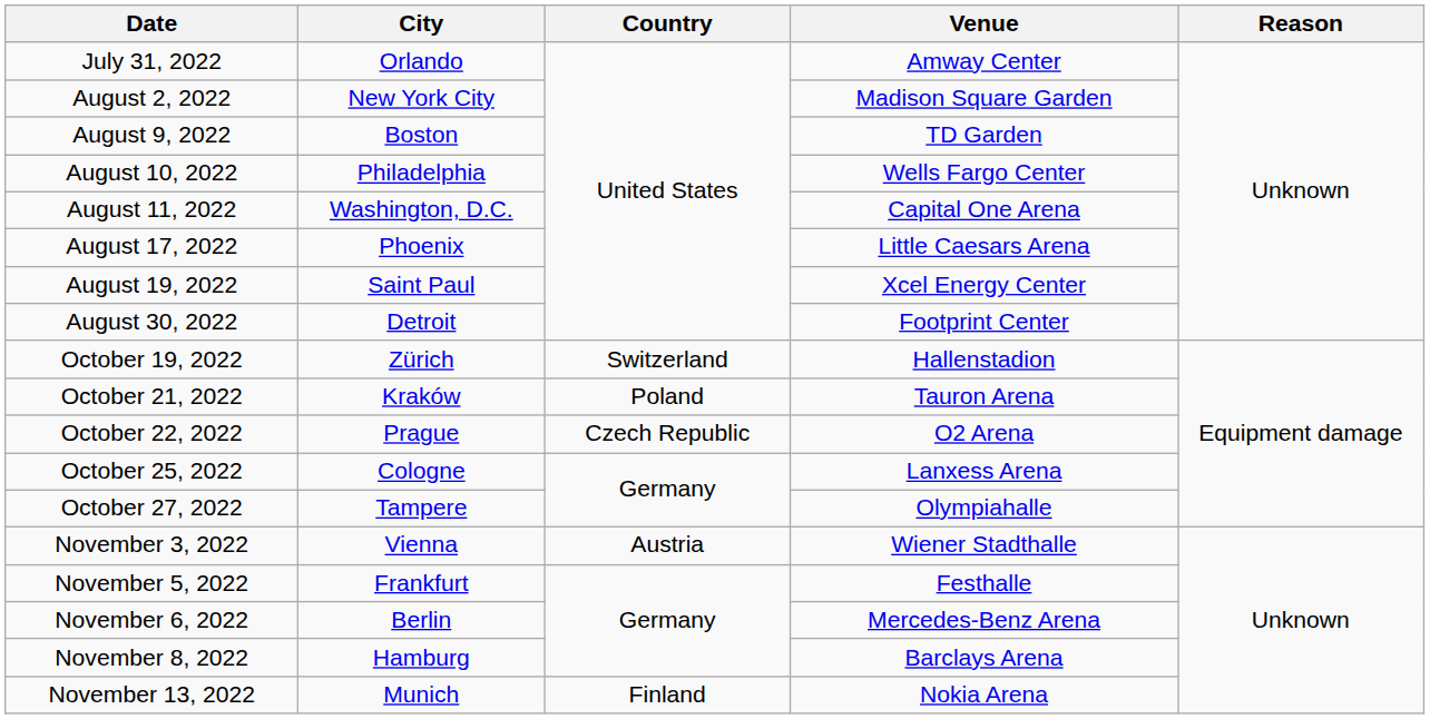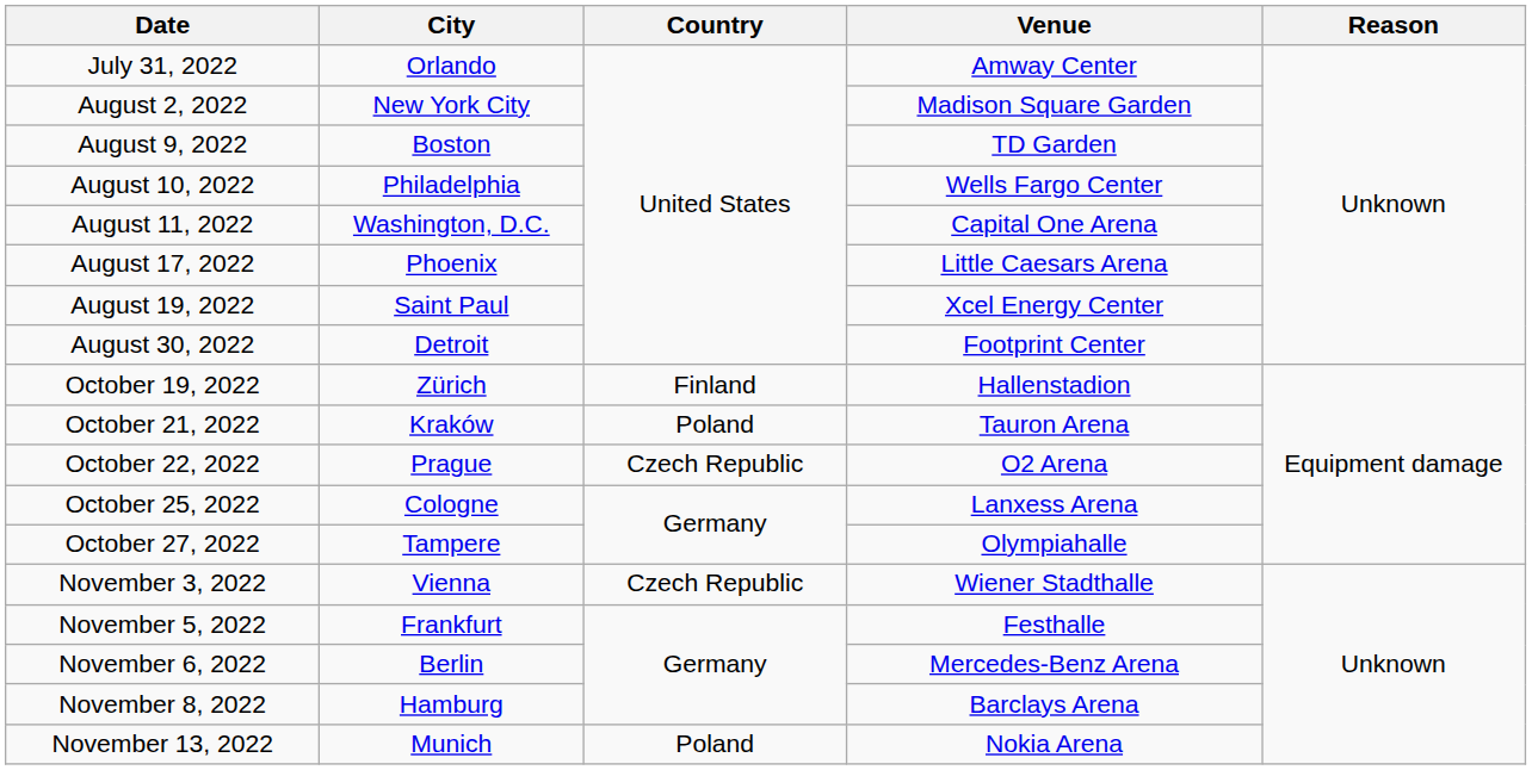 <table class="wikitable" style="text-align:center;">
 <tr>
 <th scope="col" style="width:12em;">Date</th>
 <th scope="col" style="width:10em;">City</th>
 <th scope="col" style="width:10em;">Country</th>
 <th scope="col" style="width:16em;">Venue</th>
 <th scope="col" style="width:10em;">Reason</th>
 </tr>
 <tr>
 <td>July 31, 2022</td>
 <td><a href='#'>Orlando</a></td>
 <td rowspan="8">United States</td>
 <td><a href='#'>Amway Center</a></td>
 <td rowspan="8">Unknown</td>
 </tr>
 <tr>
 <td>August 2, 2022</td>
 <td><a href='#'>New York City</a></td>
 <td><a href='#'>Madison Square Garden</a></td>
 </tr>
 <tr>
 <td>August 9, 2022</td>
 <td><a href='#'>Boston</a></td>
 <td><a href='#'>TD Garden</a></td>
 </tr>
 <tr>
 <td>August 10, 2022</td>
 <td><a href='#'>Philadelphia</a></td>
 <td><a href='#'>Wells Fargo Center</a></td>
 </tr>
 <tr>
 <td>August 11, 2022</td>
 <td><a href='#'>Washington, D.C.</a></td>
 <td><a href='#'>Capital One Arena</a></td>
 </tr>
 <tr>
 <td>August 17, 2022</td>
 <td><a href='#'>Phoenix</a></td>
 <td><a href='#'>Little Caesars Arena</a></td>
 </tr>
 <tr>
 <td>August 19, 2022</td>
 <td><a href='#'>Saint Paul</a></td>
 <td><a href='#'>Xcel Energy Center</a></td>
 </tr>
 <tr>
 <td>August 30, 2022</td>
 <td><a href='#'>Detroit</a></td>
 <td><a href='#'>Footprint Center</a></td>
 </tr>
 <tr>
 <td>October 19, 2022</td>
 <td><a href='#'>Zürich</a></td>
-<td>Switzerland</td>
+<td>Finland</td>
 <td><a href='#'>Hallenstadion</a></td>
 <td rowspan="5">Equipment damage</td>
 </tr>
 <tr>
 <td>October 21, 2022</td>
 <td><a href='#'>Kraków</a></td>
 <td>Poland</td>
 <td><a href='#'>Tauron Arena</a></td>
 </tr>
 <tr>
 <td>October 22, 2022</td>
 <td><a href='#'>Prague</a></td>
 <td>Czech Republic</td>
 <td><a href='#'>O2 Arena</a></td>
 </tr>
 <tr>
 <td>October 25, 2022</td>
 <td><a href='#'>Cologne</a></td>
 <td rowspan="2">Germany</td>
 <td><a href='#'>Lanxess Arena</a></td>
 </tr>
 <tr>
 <td>October 27, 2022</td>
 <td><a href='#'>Tampere</a></td>
 <td><a href='#'>Olympiahalle</a></td>
 </tr>
 <tr>
 <td>November 3, 2022</td>
 <td><a href='#'>Vienna</a></td>
-<td>Austria</td>
+<td>Czech Republic</td>
 <td><a href='#'>Wiener Stadthalle</a></td>
 <td rowspan="5">Unknown</td>
 </tr>
 <tr>
 <td>November 5, 2022</td>
 <td><a href='#'>Frankfurt</a></td>
 <td rowspan="3">Germany</td>
 <td><a href='#'>Festhalle</a></td>
 </tr>
 <tr>
 <td>November 6, 2022</td>
 <td><a href='#'>Berlin</a></td>
 <td><a href='#'>Mercedes-Benz Arena</a></td>
 </tr>
 <tr>
 <td>November 8, 2022</td>
 <td><a href='#'>Hamburg</a></td>
 <td><a href='#'>Barclays Arena</a></td>
 </tr>
 <tr>
 <td>November 13, 2022</td>
 <td><a href='#'>Munich</a></td>
-<td>Finland</td>
+<td>Poland</td>
 <td><a href='#'>Nokia Arena</a></td>
 </tr>
 </table>
